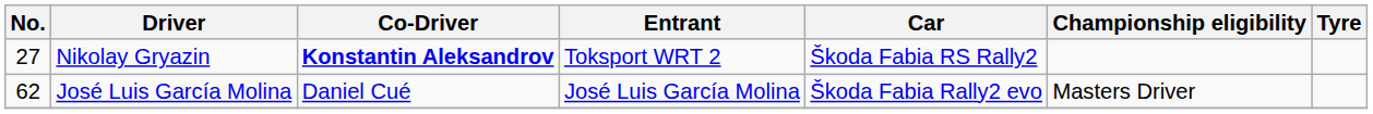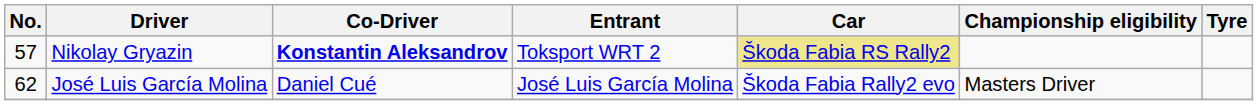 <table class="wikitable" style="font-size: 85%;">
 <tr>
 <th>No.</th>
 <th>Driver</th>
 <th>Co-Driver</th>
 <th>Entrant</th>
 <th>Car</th>
 <th>Championship eligibility</th>
 <th>Tyre</th>
 </tr>
 <tr>
-<td align="center">27</td>
+<td align="center">57</td>
 <td> <a href='#'>Nikolay Gryazin</a></td>
 <td><strong> <a href='#'>Konstantin Aleksandrov</a></strong></td>
 <td> <a href='#'>Toksport WRT 2</a></td>
-<td><a href='#'>Škoda Fabia RS Rally2</a></td>
+<td style="background: khaki;"><a href='#'>Škoda Fabia RS Rally2</a></td>
 <td></td>
 <td align="center"></td>
 </tr>
 <tr>
 <td align="center">62</td>
 <td> <a href='#'>José Luis García Molina</a></td>
 <td> <a href='#'>Daniel Cué</a></td>
 <td> <a href='#'>José Luis García Molina</a></td>
 <td><a href='#'>Škoda Fabia Rally2 evo</a></td>
 <td>Masters Driver</td>
 <td align="center"></td>
 </tr>
 <tr>
 </tr>
 </table>
